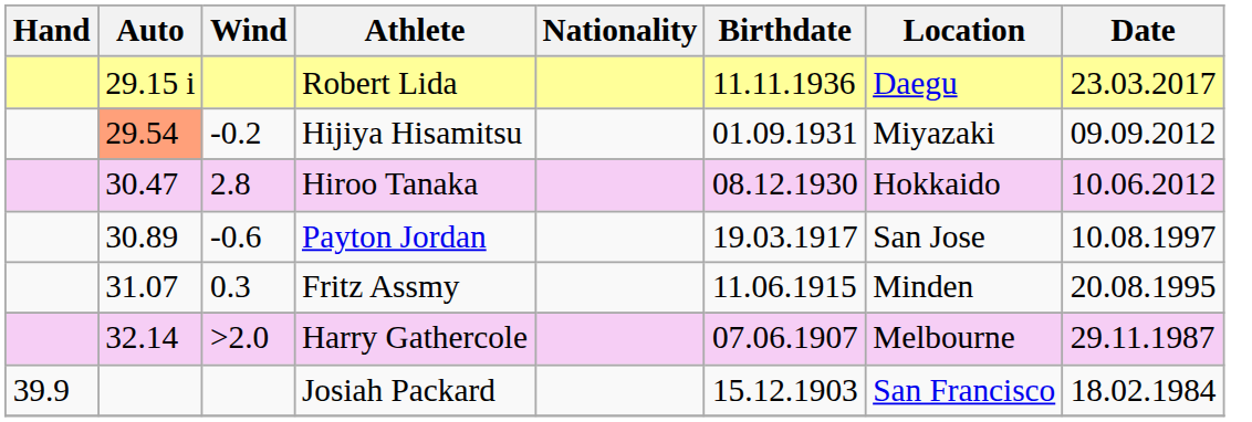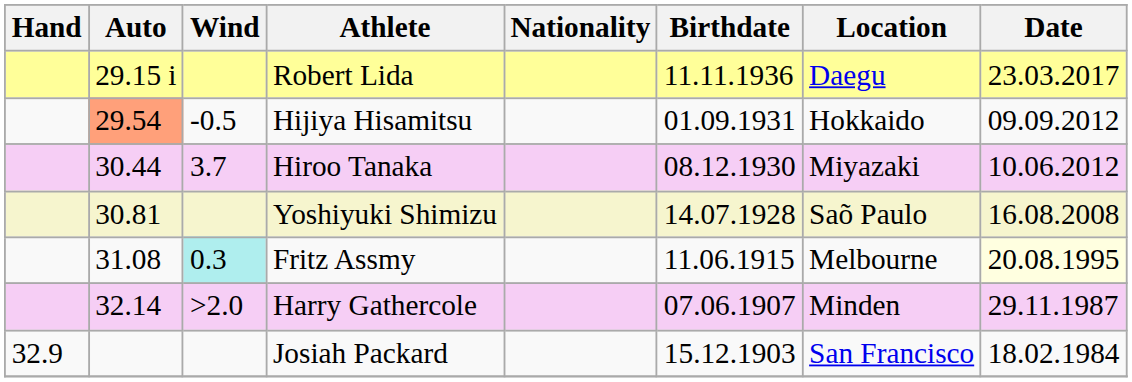 <table class="wikitable">
 <tr>
 <th>Hand</th>
 <th>Auto</th>
 <th>Wind</th>
 <th>Athlete</th>
 <th>Nationality</th>
 <th>Birthdate</th>
 <th>Location</th>
 <th>Date</th>
 </tr>
 <tr style="background:#ff9;">
 <td></td>
 <td>29.15 i</td>
 <td></td>
 <td>Robert Lida</td>
 <td></td>
 <td>11.11.1936</td>
 <td><a href='#'>Daegu</a></td>
 <td>23.03.2017</td>
 </tr>
 <tr>
 <td></td>
 <td style="background: lightsalmon;">29.54</td>
-<td>-0.2</td>
+<td>-0.5</td>
 <td>Hijiya Hisamitsu</td>
 <td></td>
 <td>01.09.1931</td>
-<td>Miyazaki</td>
+<td>Hokkaido</td>
 <td>09.09.2012</td>
 </tr>
 <tr bgcolor=#f6CEF5>
 <td></td>
-<td>30.47</td>
-<td>2.8</td>
+<td>30.44</td>
+<td>3.7</td>
 <td>Hiroo Tanaka</td>
 <td></td>
 <td>08.12.1930</td>
-<td>Hokkaido</td>
+<td>Miyazaki</td>
 <td>10.06.2012</td>
+</tr>
+<tr bgcolor=#f6F5CE>
+<td></td>
+<td>30.81</td>
+<td></td>
+<td>Yoshiyuki Shimizu</td>
+<td></td>
+<td>14.07.1928</td>
+<td>Saõ Paulo</td>
+<td>16.08.2008</td>
 </tr>
 <tr>
 <td></td>
-<td>30.89</td>
-<td>-0.6</td>
-<td><a href='#'>Payton Jordan</a></td>
-<td></td>
-<td>19.03.1917</td>
-<td>San Jose</td>
-<td>10.08.1997</td>
-</tr>
-<tr>
-<td></td>
-<td>31.07</td>
-<td>0.3</td>
+<td>31.08</td>
+<td style="background: paleturquoise;">0.3</td>
 <td>Fritz Assmy</td>
 <td></td>
 <td>11.06.1915</td>
-<td>Minden</td>
-<td>20.08.1995</td>
+<td>Melbourne</td>
+<td style="background: lightyellow;">20.08.1995</td>
 </tr>
 <tr bgcolor=#f6CEF5>
 <td></td>
 <td>32.14</td>
 <td>>2.0</td>
 <td>Harry Gathercole</td>
 <td></td>
 <td>07.06.1907</td>
-<td>Melbourne</td>
+<td>Minden</td>
 <td>29.11.1987</td>
 </tr>
 <tr>
-<td>39.9</td>
+<td>32.9</td>
 <td></td>
 <td></td>
 <td>Josiah Packard</td>
 <td></td>
 <td>15.12.1903</td>
 <td><a href='#'>San Francisco</a></td>
 <td>18.02.1984</td>
 </tr>
 <tr>
 </tr>
 </table>
